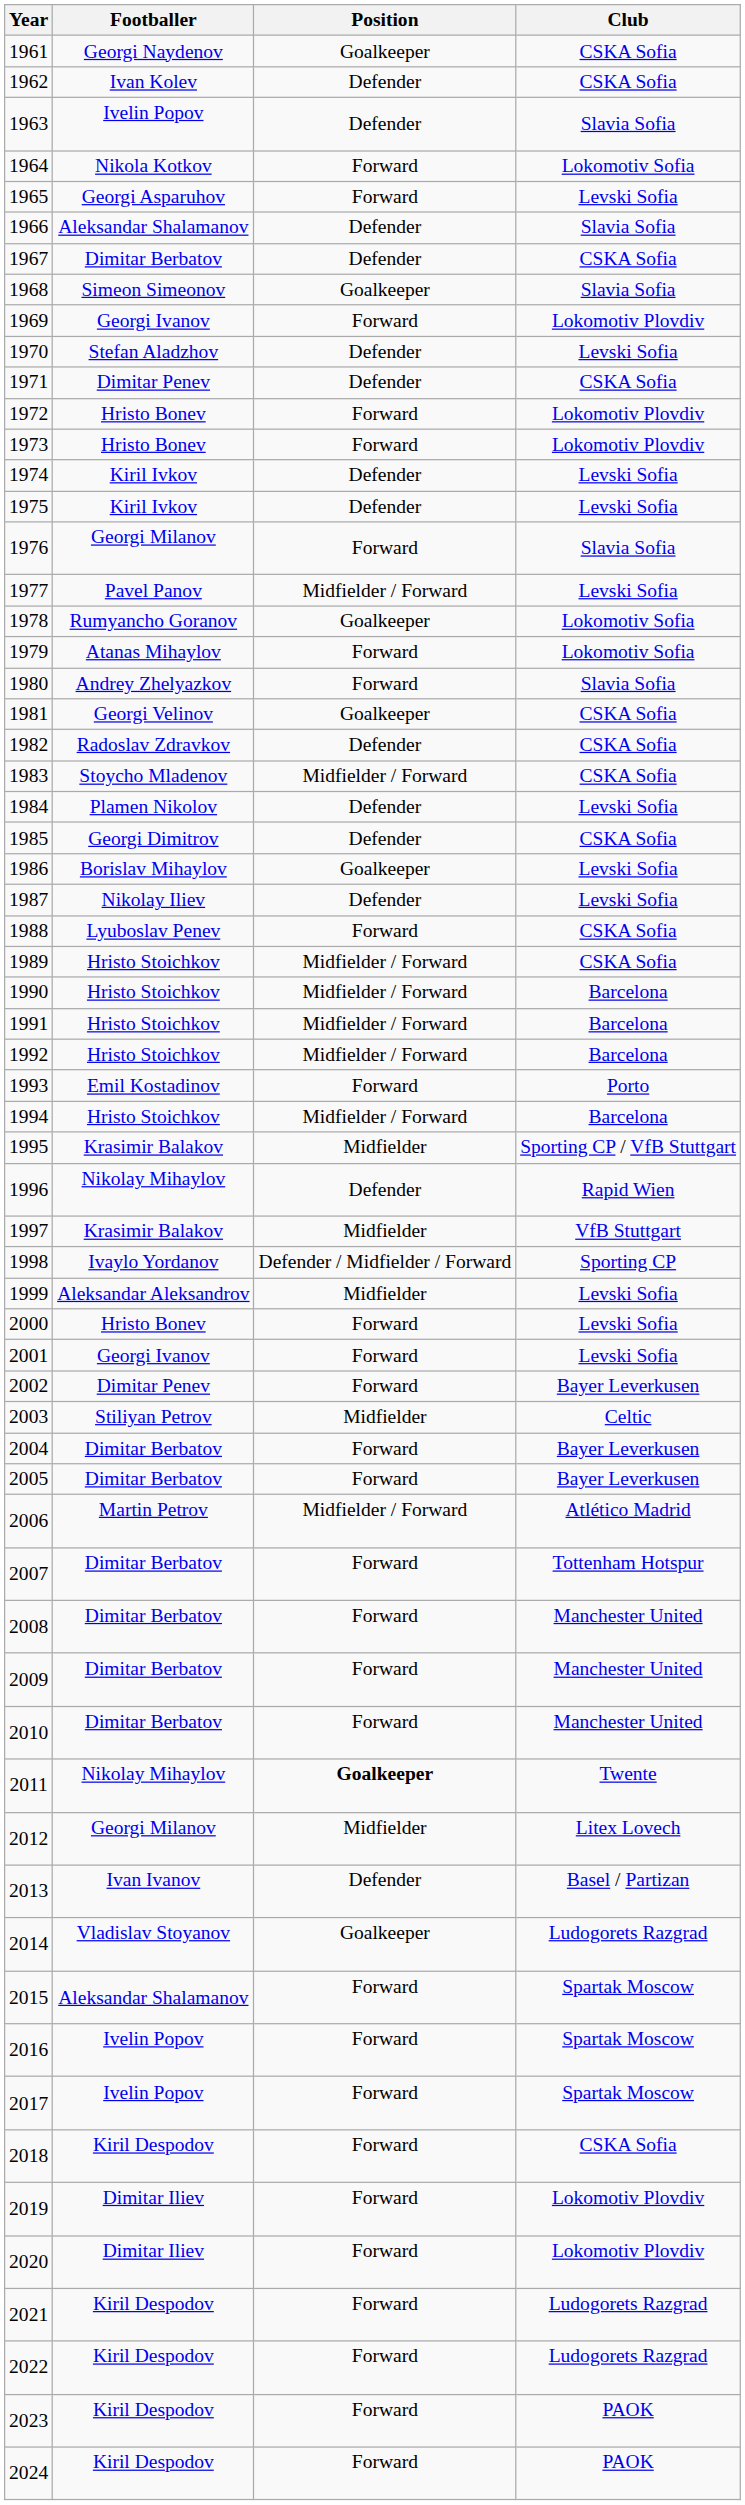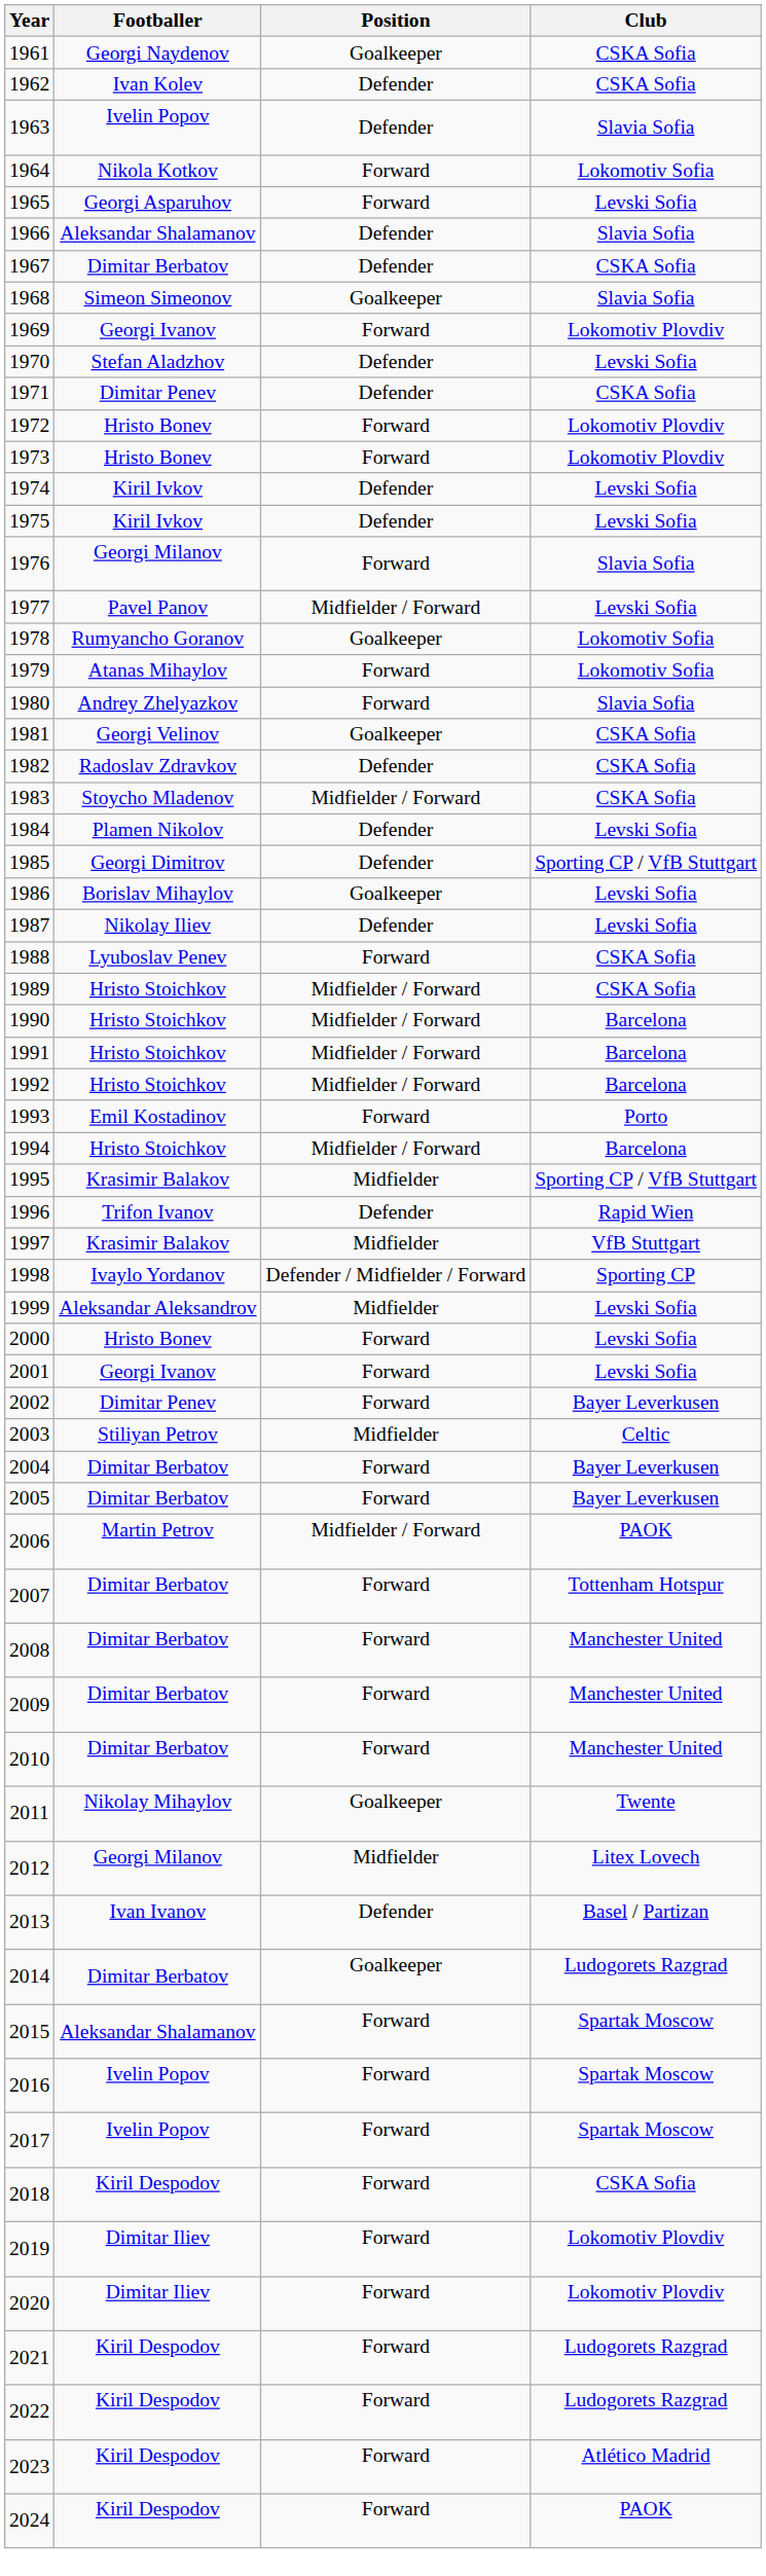 <table class="wikitable" | border="1" cellspacing="0" cellpadding="4">
 <tr>
 <th>Year</th>
 <th>Footballer</th>
 <th>Position</th>
 <th>Club</th>
 </tr>
 <tr align="center">
 <td>1961</td>
 <td><a href='#'>Georgi Naydenov</a></td>
 <td>Goalkeeper</td>
 <td> <a href='#'>CSKA Sofia</a></td>
 </tr>
 <tr align="center">
 <td>1962</td>
 <td><a href='#'>Ivan Kolev</a></td>
 <td>Defender</td>
 <td> <a href='#'>CSKA Sofia</a></td>
 </tr>
 <tr align="center">
 <td>1963</td>
 <td><a href='#'>Ivelin Popov</a><br> <br> </td>
 <td>Defender</td>
 <td> <a href='#'>Slavia Sofia</a></td>
 </tr>
 <tr align="center">
 <td>1964</td>
 <td><a href='#'>Nikola Kotkov</a></td>
 <td>Forward</td>
 <td> <a href='#'>Lokomotiv Sofia</a></td>
 </tr>
 <tr align="center">
 <td>1965</td>
 <td><a href='#'>Georgi Asparuhov</a></td>
 <td>Forward</td>
 <td> <a href='#'>Levski Sofia</a></td>
 </tr>
 <tr align="center">
 <td>1966</td>
 <td><a href='#'>Aleksandar Shalamanov</a></td>
 <td>Defender</td>
 <td> <a href='#'>Slavia Sofia</a></td>
 </tr>
 <tr align="center">
 <td>1967</td>
 <td><a href='#'>Dimitar Berbatov</a></td>
 <td>Defender</td>
 <td> <a href='#'>CSKA Sofia</a></td>
 </tr>
 <tr align="center">
 <td>1968</td>
 <td><a href='#'>Simeon Simeonov</a></td>
 <td>Goalkeeper</td>
 <td> <a href='#'>Slavia Sofia</a></td>
 </tr>
 <tr align="center">
 <td>1969</td>
 <td><a href='#'>Georgi Ivanov</a></td>
 <td>Forward</td>
 <td> <a href='#'>Lokomotiv Plovdiv</a></td>
 </tr>
 <tr align="center">
 <td>1970</td>
 <td><a href='#'>Stefan Aladzhov</a></td>
 <td>Defender</td>
 <td> <a href='#'>Levski Sofia</a></td>
 </tr>
 <tr align="center">
 <td>1971</td>
 <td><a href='#'>Dimitar Penev</a></td>
 <td>Defender</td>
 <td> <a href='#'>CSKA Sofia</a></td>
 </tr>
 <tr align="center">
 <td>1972</td>
 <td><a href='#'>Hristo Bonev</a></td>
 <td>Forward</td>
 <td> <a href='#'>Lokomotiv Plovdiv</a></td>
 </tr>
 <tr align="center">
 <td>1973</td>
 <td><a href='#'>Hristo Bonev</a></td>
 <td>Forward</td>
 <td> <a href='#'>Lokomotiv Plovdiv</a></td>
 </tr>
 <tr align="center">
 <td>1974</td>
 <td><a href='#'>Kiril Ivkov</a></td>
 <td>Defender</td>
 <td> <a href='#'>Levski Sofia</a></td>
 </tr>
 <tr align="center">
 <td>1975</td>
 <td><a href='#'>Kiril Ivkov</a></td>
 <td>Defender</td>
 <td> <a href='#'>Levski Sofia</a></td>
 </tr>
 <tr align="center">
 <td>1976</td>
 <td><a href='#'>Georgi Milanov</a><br> <br> </td>
 <td>Forward</td>
 <td> <a href='#'>Slavia Sofia</a></td>
 </tr>
 <tr align="center">
 <td>1977</td>
 <td><a href='#'>Pavel Panov</a></td>
 <td>Midfielder / Forward</td>
 <td> <a href='#'>Levski Sofia</a></td>
 </tr>
 <tr align="center">
 <td>1978</td>
 <td><a href='#'>Rumyancho Goranov</a></td>
 <td>Goalkeeper</td>
 <td> <a href='#'>Lokomotiv Sofia</a></td>
 </tr>
 <tr align="center">
 <td>1979</td>
 <td><a href='#'>Atanas Mihaylov</a></td>
 <td>Forward</td>
 <td> <a href='#'>Lokomotiv Sofia</a></td>
 </tr>
 <tr align="center">
 <td>1980</td>
 <td><a href='#'>Andrey Zhelyazkov</a></td>
 <td>Forward</td>
 <td> <a href='#'>Slavia Sofia</a></td>
 </tr>
 <tr align="center">
 <td>1981</td>
 <td><a href='#'>Georgi Velinov</a></td>
 <td>Goalkeeper</td>
 <td> <a href='#'>CSKA Sofia</a></td>
 </tr>
 <tr align="center">
 <td>1982</td>
 <td><a href='#'>Radoslav Zdravkov</a></td>
 <td>Defender</td>
 <td> <a href='#'>CSKA Sofia</a></td>
 </tr>
 <tr align="center">
 <td>1983</td>
 <td><a href='#'>Stoycho Mladenov</a></td>
 <td>Midfielder / Forward</td>
 <td> <a href='#'>CSKA Sofia</a></td>
 </tr>
 <tr align="center">
 <td>1984</td>
 <td><a href='#'>Plamen Nikolov</a></td>
 <td>Defender</td>
 <td> <a href='#'>Levski Sofia</a></td>
 </tr>
 <tr align="center">
 <td>1985</td>
 <td><a href='#'>Georgi Dimitrov</a></td>
 <td>Defender</td>
-<td> <a href='#'>CSKA Sofia</a></td>
+<td> <a href='#'>Sporting CP</a> /  <a href='#'>VfB Stuttgart</a></td>
 </tr>
 <tr align="center">
 <td>1986</td>
 <td><a href='#'>Borislav Mihaylov</a></td>
 <td>Goalkeeper</td>
 <td> <a href='#'>Levski Sofia</a></td>
 </tr>
 <tr align="center">
 <td>1987</td>
 <td><a href='#'>Nikolay Iliev</a></td>
 <td>Defender</td>
 <td> <a href='#'>Levski Sofia</a></td>
 </tr>
 <tr align="center">
 <td>1988</td>
 <td><a href='#'>Lyuboslav Penev</a></td>
 <td>Forward</td>
 <td> <a href='#'>CSKA Sofia</a></td>
 </tr>
 <tr align="center">
 <td>1989</td>
 <td><a href='#'>Hristo Stoichkov</a></td>
 <td>Midfielder / Forward</td>
 <td> <a href='#'>CSKA Sofia</a></td>
 </tr>
 <tr align="center">
 <td>1990</td>
 <td><a href='#'>Hristo Stoichkov</a></td>
 <td>Midfielder / Forward</td>
 <td> <a href='#'>Barcelona</a></td>
 </tr>
 <tr align="center">
 <td>1991</td>
 <td><a href='#'>Hristo Stoichkov</a></td>
 <td>Midfielder / Forward</td>
 <td> <a href='#'>Barcelona</a></td>
 </tr>
 <tr align="center">
 <td>1992</td>
 <td><a href='#'>Hristo Stoichkov</a></td>
 <td>Midfielder / Forward</td>
 <td> <a href='#'>Barcelona</a></td>
 </tr>
 <tr align="center">
 <td>1993</td>
 <td><a href='#'>Emil Kostadinov</a></td>
 <td>Forward</td>
 <td> <a href='#'>Porto</a></td>
 </tr>
 <tr align="center">
 <td>1994</td>
 <td><a href='#'>Hristo Stoichkov</a></td>
 <td>Midfielder / Forward</td>
 <td> <a href='#'>Barcelona</a></td>
 </tr>
 <tr align="center">
 <td>1995</td>
 <td><a href='#'>Krasimir Balakov</a></td>
 <td>Midfielder</td>
 <td> <a href='#'>Sporting CP</a> /  <a href='#'>VfB Stuttgart</a></td>
 </tr>
 <tr align="center">
 <td>1996</td>
-<td><a href='#'>Nikolay Mihaylov</a><br> <br> </td>
+<td><a href='#'>Trifon Ivanov</a></td>
 <td>Defender</td>
 <td> <a href='#'>Rapid Wien</a></td>
 </tr>
 <tr align="center">
 <td>1997</td>
 <td><a href='#'>Krasimir Balakov</a></td>
 <td>Midfielder</td>
 <td> <a href='#'>VfB Stuttgart</a></td>
 </tr>
 <tr align="center">
 <td>1998</td>
 <td><a href='#'>Ivaylo Yordanov</a></td>
 <td>Defender / Midfielder / Forward</td>
 <td> <a href='#'>Sporting CP</a></td>
 </tr>
 <tr align="center">
 <td>1999</td>
 <td><a href='#'>Aleksandar Aleksandrov</a></td>
 <td>Midfielder</td>
 <td> <a href='#'>Levski Sofia</a></td>
 </tr>
 <tr align="center">
 <td>2000</td>
 <td><a href='#'>Hristo Bonev</a></td>
 <td>Forward</td>
 <td> <a href='#'>Levski Sofia</a></td>
 </tr>
 <tr align="center">
 <td>2001</td>
 <td><a href='#'>Georgi Ivanov</a></td>
 <td>Forward</td>
 <td> <a href='#'>Levski Sofia</a></td>
 </tr>
 <tr align="center">
 <td>2002</td>
 <td><a href='#'>Dimitar Penev</a></td>
 <td>Forward</td>
 <td> <a href='#'>Bayer Leverkusen</a></td>
 </tr>
 <tr align="center">
 <td>2003</td>
 <td><a href='#'>Stiliyan Petrov</a></td>
 <td>Midfielder</td>
 <td> <a href='#'>Celtic</a></td>
 </tr>
 <tr align="center">
 <td>2004</td>
 <td><a href='#'>Dimitar Berbatov</a></td>
 <td>Forward</td>
 <td> <a href='#'>Bayer Leverkusen</a></td>
 </tr>
 <tr align="center">
 <td>2005</td>
 <td><a href='#'>Dimitar Berbatov</a></td>
 <td>Forward</td>
 <td> <a href='#'>Bayer Leverkusen</a></td>
 </tr>
 <tr align="center">
 <td>2006</td>
 <td><a href='#'>Martin Petrov</a><br> <br> </td>
 <td>Midfielder / Forward<br> <br></td>
-<td> <a href='#'>Atlético Madrid</a><br>  <br>  </td>
+<td> <a href='#'>PAOK</a><br> <br> </td>
 </tr>
 <tr align="center">
 <td>2007</td>
 <td><a href='#'>Dimitar Berbatov</a><br> <br> </td>
 <td>Forward<br> <br></td>
 <td> <a href='#'>Tottenham Hotspur</a><br>  <br>  </td>
 </tr>
 <tr align="center">
 <td>2008</td>
 <td><a href='#'>Dimitar Berbatov</a><br> <br> </td>
 <td>Forward<br> <br></td>
 <td> <a href='#'>Manchester United</a><br>  <br>  </td>
 </tr>
 <tr align="center">
 <td>2009</td>
 <td><a href='#'>Dimitar Berbatov</a><br> <br> </td>
 <td>Forward<br> <br></td>
 <td> <a href='#'>Manchester United</a><br>  <br>  </td>
 </tr>
 <tr align="center">
 <td>2010</td>
 <td><a href='#'>Dimitar Berbatov</a><br> <br> </td>
 <td>Forward<br> <br></td>
 <td> <a href='#'>Manchester United</a><br>  <br>  </td>
 </tr>
 <tr align="center">
 <td>2011</td>
 <td><a href='#'>Nikolay Mihaylov</a><br> <br> </td>
-<td><strong>Goalkeeper<br> <br></strong></td>
+<td>Goalkeeper<br> <br></td>
 <td> <a href='#'>Twente</a><br>  <br>  </td>
 </tr>
 <tr align="center">
 <td>2012</td>
 <td><a href='#'>Georgi Milanov</a><br> <br> </td>
 <td>Midfielder<br> <br></td>
 <td> <a href='#'>Litex Lovech</a><br>  <br>  </td>
 </tr>
 <tr align="center">
 <td>2013</td>
 <td><a href='#'>Ivan Ivanov</a><br> <br> </td>
 <td>Defender<br> <br></td>
 <td> <a href='#'>Basel</a> /  <a href='#'>Partizan</a><br>  <br>  </td>
 </tr>
 <tr align="center">
 <td>2014</td>
-<td><a href='#'>Vladislav Stoyanov</a><br> <br> </td>
+<td><a href='#'>Dimitar Berbatov</a></td>
 <td>Goalkeeper<br> <br></td>
 <td> <a href='#'>Ludogorets Razgrad</a><br>  <br>  </td>
 </tr>
 <tr align="center">
 <td>2015</td>
 <td><a href='#'>Aleksandar Shalamanov</a></td>
 <td>Forward<br> <br></td>
 <td> <a href='#'>Spartak Moscow</a><br>  <br>  </td>
 </tr>
 <tr align="center">
 <td>2016</td>
 <td><a href='#'>Ivelin Popov</a><br> <br> </td>
 <td>Forward<br> <br></td>
 <td> <a href='#'>Spartak Moscow</a><br>  <br>  </td>
 </tr>
 <tr align="center">
 <td>2017</td>
 <td><a href='#'>Ivelin Popov</a><br> <br> </td>
 <td>Forward<br> <br></td>
 <td> <a href='#'>Spartak Moscow</a><br>  <br>  </td>
 </tr>
 <tr align="center">
 <td>2018</td>
 <td><a href='#'>Kiril Despodov</a><br> <br> </td>
 <td>Forward<br> <br></td>
 <td> <a href='#'>CSKA Sofia</a><br>  <br>  </td>
 </tr>
 <tr align="center">
 <td>2019</td>
 <td><a href='#'>Dimitar Iliev</a><br> <br> </td>
 <td>Forward<br> <br></td>
 <td> <a href='#'>Lokomotiv Plovdiv</a><br>  <br>  </td>
 </tr>
 <tr align="center">
 <td>2020</td>
 <td><a href='#'>Dimitar Iliev</a><br> <br> </td>
 <td>Forward<br> <br></td>
 <td> <a href='#'>Lokomotiv Plovdiv</a><br>  <br>  </td>
 </tr>
 <tr align="center">
 <td>2021</td>
 <td><a href='#'>Kiril Despodov</a><br> <br> </td>
 <td>Forward<br> <br></td>
 <td> <a href='#'>Ludogorets Razgrad</a><br>  <br>  </td>
 </tr>
 <tr align="center">
 <td>2022</td>
 <td><a href='#'>Kiril Despodov</a><br> <br> </td>
 <td>Forward<br> <br></td>
 <td> <a href='#'>Ludogorets Razgrad</a><br>  <br>  </td>
 </tr>
 <tr align="center">
 <td>2023</td>
 <td><a href='#'>Kiril Despodov</a><br> <br> </td>
 <td>Forward<br><br></td>
-<td> <a href='#'>PAOK</a><br> <br> </td>
+<td> <a href='#'>Atlético Madrid</a><br>  <br>  </td>
 </tr>
 <tr align="center">
 <td>2024</td>
 <td><a href='#'>Kiril Despodov</a><br> <br> </td>
 <td>Forward<br><br></td>
 <td> <a href='#'>PAOK</a><br> <br> </td>
 </tr>
 </table>
